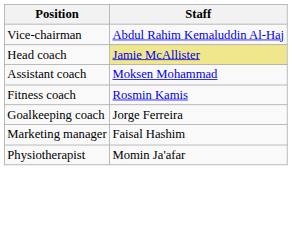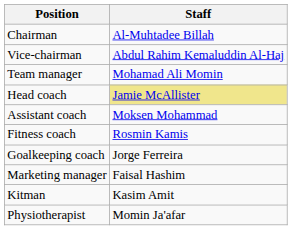 <table class="wikitable">
 <tr>
 <th>Position</th>
 <th>Staff</th>
 </tr>
 <tr>
+<td>Chairman</td>
+<td> <a href='#'>Al-Muhtadee Billah</a></td>
+</tr>
+<tr>
 <td>Vice-chairman</td>
 <td> <a href='#'>Abdul Rahim Kemaluddin Al-Haj</a></td>
+</tr>
+<tr>
+<td>Team manager</td>
+<td> <a href='#'>Mohamad Ali Momin</a></td>
 </tr>
 <tr>
 <td>Head coach</td>
 <td style="background: khaki;"> <a href='#'>Jamie McAllister</a></td>
 </tr>
 <tr>
 <td>Assistant coach</td>
 <td> <a href='#'>Moksen Mohammad</a></td>
 </tr>
 <tr>
 <td>Fitness coach</td>
 <td> <a href='#'>Rosmin Kamis</a></td>
 </tr>
 <tr>
 <td>Goalkeeping coach</td>
 <td> Jorge Ferreira</td>
 </tr>
 <tr>
 <td>Marketing manager</td>
 <td> Faisal Hashim</td>
 </tr>
 <tr>
+<td>Kitman</td>
+<td> Kasim Amit</td>
+</tr>
+<tr>
 <td>Physiotherapist</td>
 <td> Momin Ja'afar</td>
 </tr>
 </table>
